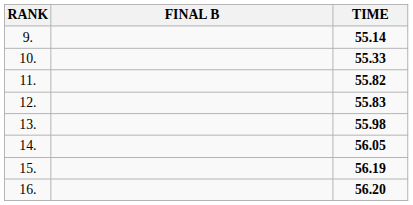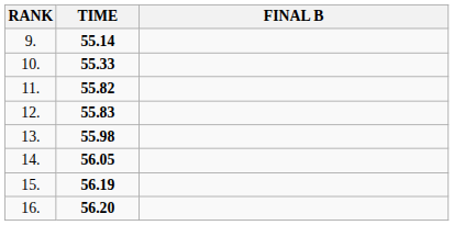 <table class="wikitable">
 <tr>
 <th>RANK</th>
+<th style="width: 5em">TIME</th>
 <th style="width: 20em">FINAL B</th>
-<th style="width: 5em">TIME</th>
 </tr>
 <tr>
 <td align="center">9.</td>
+<td align="center"><strong>55.14</strong></td>
 <td></td>
-<td align="center"><strong>55.14</strong></td>
 </tr>
 <tr>
 <td align="center">10.</td>
+<td align="center"><strong>55.33</strong></td>
 <td></td>
-<td align="center"><strong>55.33</strong></td>
 </tr>
 <tr>
 <td align="center">11.</td>
+<td align="center"><strong>55.82</strong></td>
 <td></td>
-<td align="center"><strong>55.82</strong></td>
 </tr>
 <tr>
 <td align="center">12.</td>
+<td align="center"><strong>55.83</strong></td>
 <td></td>
-<td align="center"><strong>55.83</strong></td>
 </tr>
 <tr>
 <td align="center">13.</td>
+<td align="center"><strong>55.98</strong></td>
 <td></td>
-<td align="center"><strong>55.98</strong></td>
 </tr>
 <tr>
 <td align="center">14.</td>
+<td align="center"><strong>56.05</strong></td>
 <td></td>
-<td align="center"><strong>56.05</strong></td>
 </tr>
 <tr>
 <td align="center">15.</td>
+<td align="center"><strong>56.19</strong></td>
 <td></td>
-<td align="center"><strong>56.19</strong></td>
 </tr>
 <tr>
 <td align="center">16.</td>
+<td align="center"><strong>56.20</strong></td>
 <td></td>
-<td align="center"><strong>56.20</strong></td>
 </tr>
 </table>
